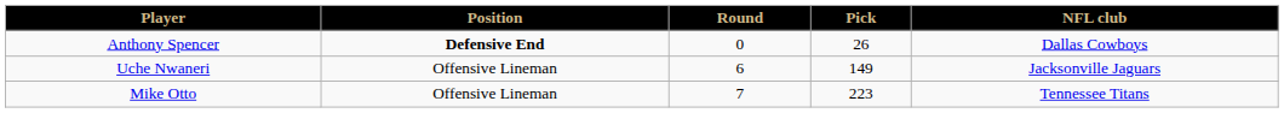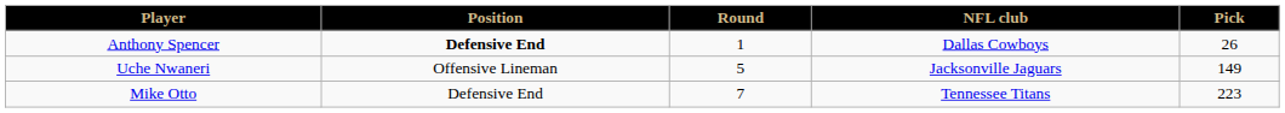 <table class="wikitable" width="80%">
 <tr align="center"  style="background:black;color:#CEB888;">
 <td><strong>Player</strong></td>
 <td><strong>Position</strong></td>
 <td><strong>Round</strong></td>
+<td><strong>NFL club</strong></td>
 <td><strong>Pick</strong></td>
-<td><strong>NFL club</strong></td>
 </tr>
 <tr align="center" bgcolor="">
 <td><a href='#'>Anthony Spencer</a></td>
 <td><strong>Defensive End</strong></td>
-<td>0</td>
+<td>1</td>
+<td><a href='#'>Dallas Cowboys</a></td>
 <td>26</td>
-<td><a href='#'>Dallas Cowboys</a></td>
 </tr>
 <tr align="center" bgcolor="">
 <td><a href='#'>Uche Nwaneri</a></td>
 <td>Offensive Lineman</td>
-<td>6</td>
+<td>5</td>
+<td><a href='#'>Jacksonville Jaguars</a></td>
 <td>149</td>
-<td><a href='#'>Jacksonville Jaguars</a></td>
 </tr>
 <tr align="center" bgcolor="">
 <td><a href='#'>Mike Otto</a></td>
-<td>Offensive Lineman</td>
+<td>Defensive End</td>
 <td>7</td>
+<td><a href='#'>Tennessee Titans</a></td>
 <td>223</td>
-<td><a href='#'>Tennessee Titans</a></td>
 </tr>
 </table>
